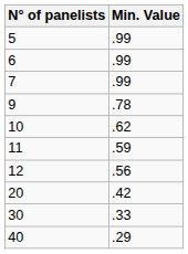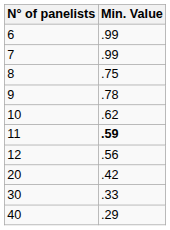 <table class="wikitable">
 <tr>
 <th>N° of panelists</th>
 <th>Min. Value</th>
-</tr>
-<tr>
-<td>5</td>
-<td>.99</td>
 </tr>
 <tr>
 <td>6</td>
 <td>.99</td>
 </tr>
 <tr>
 <td>7</td>
 <td>.99</td>
+</tr>
+<tr>
+<td>8</td>
+<td>.75</td>
 </tr>
 <tr>
 <td>9</td>
 <td>.78</td>
 </tr>
 <tr>
 <td>10</td>
 <td>.62</td>
 </tr>
 <tr>
 <td>11</td>
-<td>.59</td>
+<td><strong>.59</strong></td>
 </tr>
 <tr>
 <td>12</td>
 <td>.56</td>
 </tr>
 <tr>
 <td>20</td>
 <td>.42</td>
 </tr>
 <tr>
 <td>30</td>
 <td>.33</td>
 </tr>
 <tr>
 <td>40</td>
 <td>.29</td>
 </tr>
 </table>
